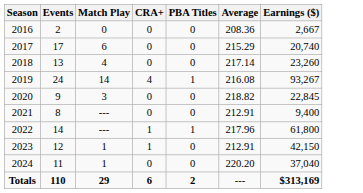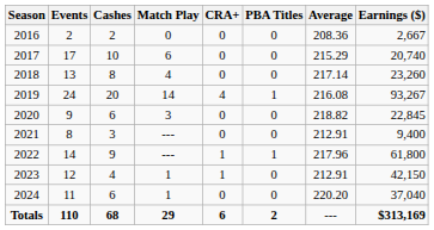 <table class="wikitable" style="text-align:center">
 <tr>
 <th>Season</th>
 <th>Events</th>
+<th>Cashes</th>
 <th>Match Play</th>
 <th>CRA+</th>
 <th>PBA Titles</th>
 <th>Average</th>
 <th>Earnings ($)</th>
 </tr>
 <tr>
 <td>2016</td>
+<td>2</td>
 <td>2</td>
 <td>0</td>
 <td>0</td>
 <td>0</td>
 <td>208.36</td>
 <td align="right">2,667</td>
 </tr>
 <tr>
 <td>2017</td>
 <td>17</td>
+<td>10</td>
 <td>6</td>
 <td>0</td>
 <td>0</td>
 <td>215.29</td>
 <td align="right">20,740</td>
 </tr>
 <tr>
 <td>2018</td>
 <td>13</td>
+<td>8</td>
 <td>4</td>
 <td>0</td>
 <td>0</td>
 <td>217.14</td>
 <td align="right">23,260</td>
 </tr>
 <tr>
 <td>2019</td>
 <td>24</td>
+<td>20</td>
 <td>14</td>
 <td>4</td>
 <td>1</td>
 <td>216.08</td>
 <td align="right">93,267</td>
 </tr>
 <tr>
 <td>2020</td>
 <td>9</td>
+<td>6</td>
 <td>3</td>
 <td>0</td>
 <td>0</td>
 <td>218.82</td>
 <td align="right">22,845</td>
 </tr>
 <tr>
 <td>2021</td>
 <td>8</td>
+<td>3</td>
 <td>---</td>
 <td>0</td>
 <td>0</td>
 <td>212.91</td>
 <td align="right">9,400</td>
 </tr>
 <tr>
 <td>2022</td>
 <td>14</td>
+<td>9</td>
 <td>---</td>
 <td>1</td>
 <td>1</td>
 <td>217.96</td>
 <td align="right">61,800</td>
 </tr>
 <tr>
 <td>2023</td>
 <td>12</td>
+<td>4</td>
 <td>1</td>
 <td>1</td>
 <td>0</td>
 <td>212.91</td>
 <td align="right">42,150</td>
 </tr>
 <tr>
 <td>2024</td>
 <td>11</td>
+<td>6</td>
 <td>1</td>
 <td>0</td>
 <td>0</td>
 <td>220.20</td>
 <td align="right">37,040</td>
 </tr>
 <tr>
 <td><strong>Totals</strong></td>
 <td><strong>110</strong></td>
+<td><strong>68</strong></td>
 <td><strong>29</strong></td>
 <td><strong>6</strong></td>
 <td><strong>2</strong></td>
 <td>---</td>
 <td align="right"><strong>$313,169</strong></td>
 </tr>
 </table>
